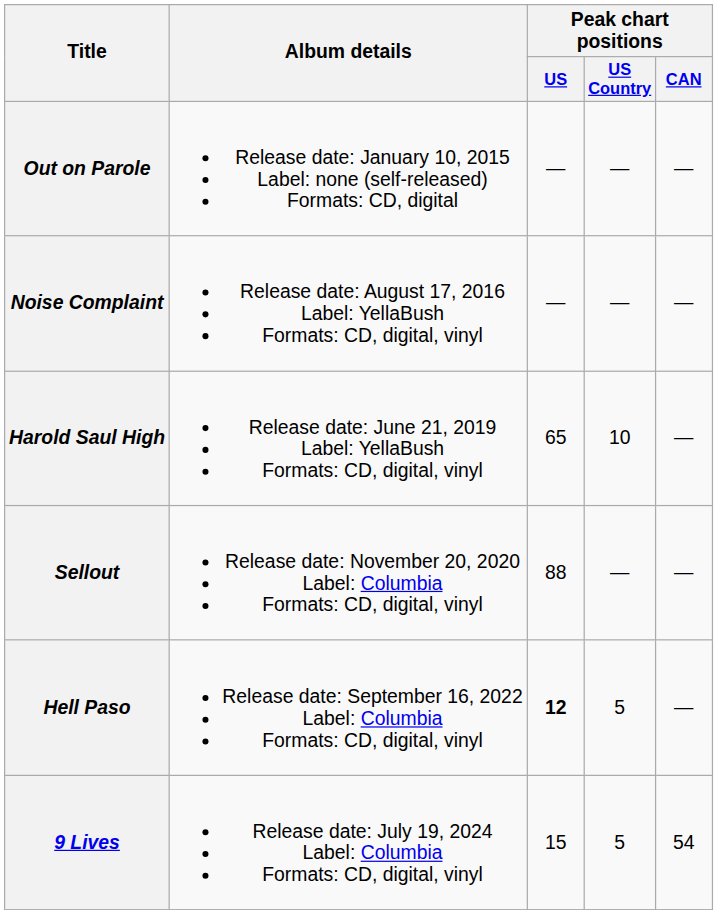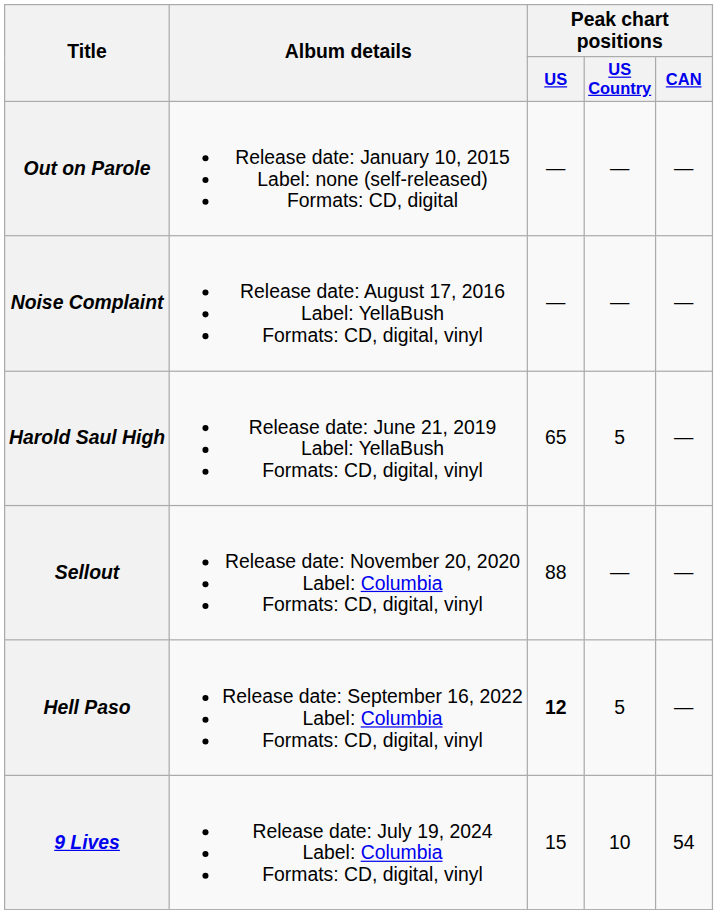 <table class="wikitable plainrowheaders" style="text-align:center">
 <tr>
 <th scope="col" rowspan="2">Title</th>
 <th scope="col" rowspan="2">Album details</th>
 <th scope="col" colspan="3">Peak chart positions</th>
 </tr>
 <tr>
 <th scope="col" style="width:3em; font-size:85%"><a href='#'>US</a><br></th>
 <th scope="col" style="width:3em; font-size:85%"><a href='#'>US<br>Country</a><br></th>
 <th scope="col" style="width:3em; font-size:85%"><a href='#'>CAN</a><br></th>
 </tr>
 <tr>
 <th scope="row"><em>Out on Parole</em><br></th>
 <td><br><ul><li>Release date: January 10, 2015</li><li>Label: none (self-released)</li><li>Formats: CD, digital</li></ul></td>
 <td>—</td>
 <td>—</td>
 <td>—</td>
 </tr>
 <tr>
 <th scope="row"><em>Noise Complaint</em></th>
 <td><br><ul><li>Release date: August 17, 2016</li><li>Label: YellaBush</li><li>Formats: CD, digital, vinyl</li></ul></td>
 <td>—</td>
 <td>—</td>
 <td>—</td>
 </tr>
 <tr>
 <th scope="row"><em>Harold Saul High</em></th>
 <td><br><ul><li>Release date: June 21, 2019</li><li>Label: YellaBush</li><li>Formats: CD, digital, vinyl</li></ul></td>
 <td>65</td>
-<td>10</td>
+<td>5</td>
 <td>—</td>
 </tr>
 <tr>
 <th scope="row"><em>Sellout</em></th>
 <td><br><ul><li>Release date: November 20, 2020</li><li>Label: <a href='#'>Columbia</a></li><li>Formats: CD, digital, vinyl</li></ul></td>
 <td>88</td>
 <td>—</td>
 <td>—</td>
 </tr>
 <tr>
 <th scope="row"><em>Hell Paso</em></th>
 <td><br><ul><li>Release date: September 16, 2022</li><li>Label: <a href='#'>Columbia</a></li><li>Formats: CD, digital, vinyl</li></ul></td>
 <td><strong>12</strong></td>
 <td>5</td>
 <td>—</td>
 </tr>
 <tr>
 <th scope="row"><em><a href='#'>9 Lives</a></em></th>
 <td><br><ul><li>Release date: July 19, 2024</li><li>Label: <a href='#'>Columbia</a></li><li>Formats: CD, digital, vinyl</li></ul></td>
 <td>15</td>
-<td>5</td>
+<td>10</td>
 <td>54</td>
 </tr>
 </table>
